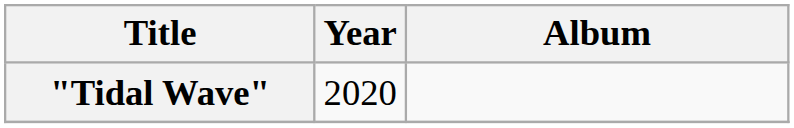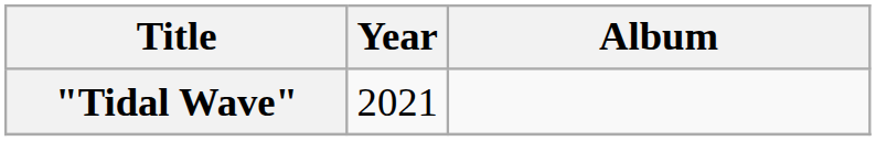 <table class="wikitable plainrowheaders" style="text-align:center;">
 <tr>
 <th scope="col" style="width:8em;">Title</th>
 <th scope="col">Year</th>
 <th scope="col" style="width:10em;">Album</th>
 </tr>
 <tr>
 <th scope="row">"Tidal Wave"</th>
-<td>2020</td>
+<td>2021</td>
 <td></td>
 </tr>
 <tr>
 </tr>
 </table>
